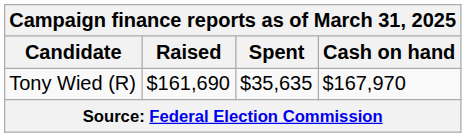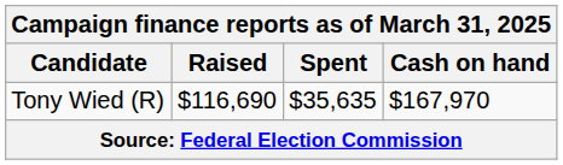 <table class="wikitable sortable">
 <tr>
 <th colspan=4>Campaign finance reports as of March 31, 2025</th>
 </tr>
 <tr style="text-align:center;">
 <th>Candidate</th>
 <th>Raised</th>
 <th>Spent</th>
 <th>Cash on hand</th>
 </tr>
 <tr>
 <td>Tony Wied (R)</td>
-<td>$161,690</td>
+<td>$116,690</td>
 <td>$35,635</td>
 <td>$167,970</td>
 </tr>
 <tr>
 <th colspan="4"><small>Source: <a href='#'>Federal Election Commission</a></small></th>
 </tr>
 </table>
